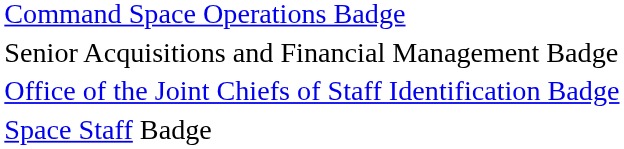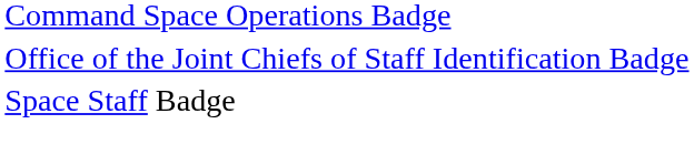 <table>
 <tr>
 <td></td>
 <td><a href='#'>Command Space Operations Badge</a></td>
-</tr>
-<tr>
-<td></td>
-<td>Senior Acquisitions and Financial Management Badge</td>
 </tr>
 <tr>
 <td></td>
 <td><a href='#'>Office of the Joint Chiefs of Staff Identification Badge</a></td>
 </tr>
 <tr>
 <td></td>
 <td><a href='#'>Space Staff</a> Badge</td>
 </tr>
 <tr>
 </tr>
 </table>
